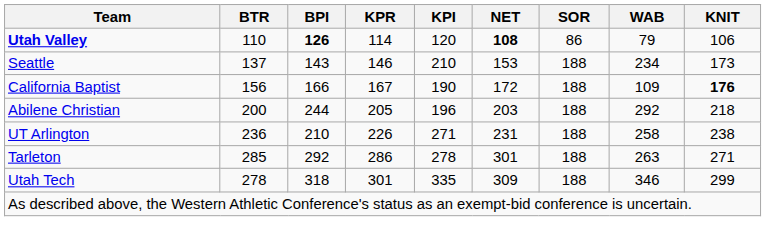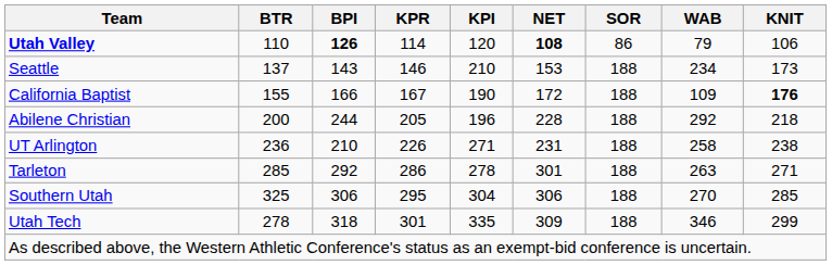 <table class="wikitable sortable mw-collapsible mw-collapsed" style="text-align: center; font-size:90%; width:551pt;">
 <tr>
 <th>Team</th>
 <th data-sort-type="number">BTR</th>
 <th data-sort-type="number">BPI</th>
 <th data-sort-type="number">KPR</th>
 <th data-sort-type="number">KPI</th>
 <th data-sort-type="number">NET</th>
 <th data-sort-type="number">SOR</th>
 <th data-sort-type="number">WAB</th>
 <th data-sort-type="number">KNIT</th>
 </tr>
 <tr>
 <td align="left"><strong><a href='#'>Utah Valley</a></strong></td>
 <td>110</td>
 <td><strong>126</strong></td>
 <td>114</td>
 <td>120</td>
 <td><strong>108</strong></td>
 <td>86</td>
 <td>79</td>
 <td>106</td>
 </tr>
 <tr>
 <td align="left"><a href='#'>Seattle</a></td>
 <td>137</td>
 <td>143</td>
 <td>146</td>
 <td>210</td>
 <td>153</td>
 <td>188</td>
 <td>234</td>
 <td>173</td>
 </tr>
 <tr>
 <td align="left"><a href='#'>California Baptist</a></td>
-<td>156</td>
+<td>155</td>
 <td>166</td>
 <td>167</td>
 <td>190</td>
 <td>172</td>
 <td>188</td>
 <td>109</td>
 <td><strong>176</strong></td>
 </tr>
 <tr>
 <td align="left"><a href='#'>Abilene Christian</a></td>
 <td>200</td>
 <td>244</td>
 <td>205</td>
 <td>196</td>
-<td>203</td>
+<td>228</td>
 <td>188</td>
 <td>292</td>
 <td>218</td>
 </tr>
 <tr>
 <td align="left"><a href='#'>UT Arlington</a></td>
 <td>236</td>
 <td>210</td>
 <td>226</td>
 <td>271</td>
 <td>231</td>
 <td>188</td>
 <td>258</td>
 <td>238</td>
 </tr>
 <tr>
 <td align="left"><a href='#'>Tarleton</a></td>
 <td>285</td>
 <td>292</td>
 <td>286</td>
 <td>278</td>
 <td>301</td>
 <td>188</td>
 <td>263</td>
 <td>271</td>
 </tr>
 <tr>
+<td align="left"><a href='#'>Southern Utah</a></td>
+<td>325</td>
+<td>306</td>
+<td>295</td>
+<td>304</td>
+<td>306</td>
+<td>188</td>
+<td>270</td>
+<td>285</td>
+</tr>
+<tr>
 <td align="left"><a href='#'>Utah Tech</a></td>
 <td>278</td>
 <td>318</td>
 <td>301</td>
 <td>335</td>
 <td>309</td>
 <td>188</td>
 <td>346</td>
 <td>299</td>
 </tr>
 <tr class="sortbottom" style="text-align: left;">
 <td colspan=9>As described above, the Western Athletic Conference's status as an exempt-bid conference is uncertain.</td>
 </tr>
 </table>
